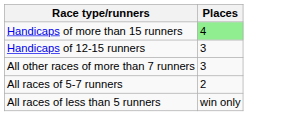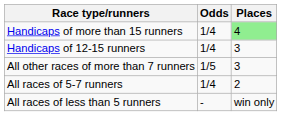 <table class="wikitable">
 <tr>
 <th>Race type/runners</th>
+<th>Odds</th>
 <th>Places</th>
 </tr>
 <tr>
 <td><a href='#'>Handicaps</a> of more than 15 runners</td>
+<td>1/4</td>
 <td style="background: lightgreen;">4</td>
 </tr>
 <tr>
 <td><a href='#'>Handicaps</a> of 12-15 runners</td>
+<td>1/4</td>
 <td>3</td>
 </tr>
 <tr>
 <td>All other races of more than 7 runners</td>
+<td>1/5</td>
 <td>3</td>
 </tr>
 <tr>
 <td>All races of 5-7 runners</td>
+<td>1/4</td>
 <td>2</td>
 </tr>
 <tr>
 <td>All races of less than 5 runners</td>
+<td>-</td>
 <td>win only</td>
 </tr>
 </table>
